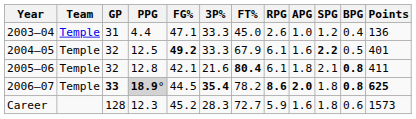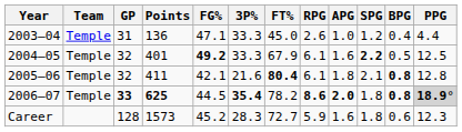 <table class="wikitable">
 <tr>
 <th>Year</th>
 <th>Team</th>
 <th>GP</th>
-<th>PPG</th>
+<th>Points</th>
 <th>FG%</th>
 <th>3P%</th>
 <th>FT%</th>
 <th>RPG</th>
 <th>APG</th>
 <th>SPG</th>
 <th>BPG</th>
-<th>Points</th>
+<th>PPG</th>
 </tr>
 <tr>
 <td>2003–04</td>
 <td><a href='#'>Temple</a></td>
 <td>31</td>
-<td>4.4</td>
+<td>136</td>
 <td>47.1</td>
 <td>33.3</td>
 <td>45.0</td>
 <td>2.6</td>
 <td>1.0</td>
 <td>1.2</td>
 <td>0.4</td>
-<td>136</td>
+<td>4.4</td>
 </tr>
 <tr>
 <td>2004–05</td>
 <td>Temple</td>
 <td>32</td>
-<td>12.5</td>
+<td>401</td>
 <td><strong>49.2</strong></td>
 <td>33.3</td>
 <td>67.9</td>
 <td>6.1</td>
 <td>1.6</td>
 <td><strong>2.2</strong></td>
 <td>0.5</td>
-<td>401</td>
+<td>12.5</td>
 </tr>
 <tr>
 <td>2005–06</td>
 <td>Temple</td>
 <td>32</td>
-<td>12.8</td>
+<td>411</td>
 <td>42.1</td>
 <td>21.6</td>
 <td><strong>80.4</strong></td>
 <td>6.1</td>
 <td>1.8</td>
 <td>2.1</td>
 <td><strong>0.8</strong></td>
-<td>411</td>
+<td>12.8</td>
 </tr>
 <tr>
 <td>2006–07</td>
 <td>Temple</td>
 <td><strong>33</strong></td>
-<td style="background:#D3D3D3"><strong>18.9</strong>°</td>
+<td><strong>625</strong></td>
 <td>44.5</td>
 <td><strong>35.4</strong></td>
 <td>78.2</td>
 <td><strong>8.6</strong></td>
 <td><strong>2.0</strong></td>
 <td>1.8</td>
 <td><strong>0.8</strong></td>
-<td><strong>625</strong></td>
+<td style="background:#D3D3D3"><strong>18.9</strong>°</td>
 </tr>
 <tr>
 <td>Career</td>
 <td></td>
 <td>128</td>
-<td>12.3</td>
+<td>1573</td>
 <td>45.2</td>
 <td>28.3</td>
 <td>72.7</td>
 <td>5.9</td>
 <td>1.6</td>
 <td>1.8</td>
 <td>0.6</td>
-<td>1573</td>
+<td>12.3</td>
 </tr>
 </table>
